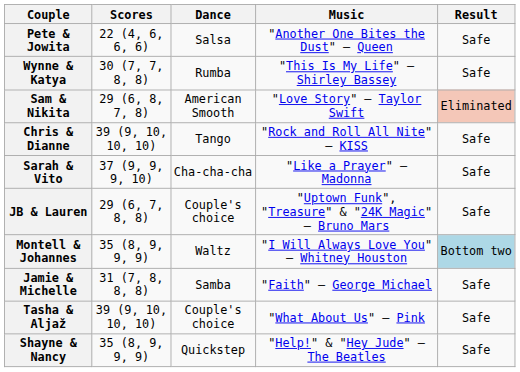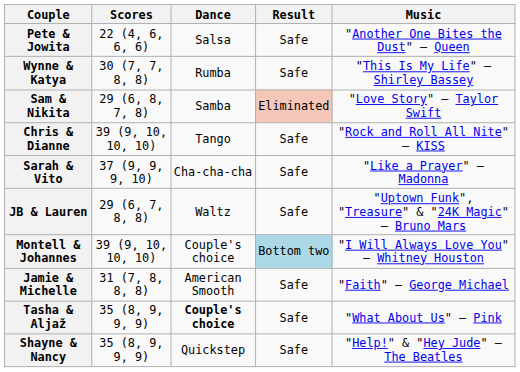 <table class="wikitable sortable" style="text-align:center; width: 90%">
 <tr>
 <th scope="col">Couple</th>
 <th scope="col">Scores</th>
 <th class="unsortable" scope="col">Dance</th>
+<th class="unsortable" scope="col">Result</th>
 <th class="unsortable" scope="col">Music</th>
-<th class="unsortable" scope="col">Result</th>
 </tr>
 <tr>
 <th scope="row">Pete & Jowita</th>
 <td>22 (4, 6, 6, 6)</td>
 <td>Salsa</td>
+<td>Safe</td>
 <td>"<a href='#'>Another One Bites the Dust</a>" — <a href='#'>Queen</a></td>
-<td>Safe</td>
 </tr>
 <tr>
 <th scope="row">Wynne & Katya</th>
 <td>30 (7, 7, 8, 8)</td>
 <td>Rumba</td>
+<td>Safe</td>
 <td>"<a href='#'>This Is My Life</a>" — <a href='#'>Shirley Bassey</a></td>
-<td>Safe</td>
 </tr>
 <tr>
 <th scope="row">Sam & Nikita</th>
 <td>29 (6, 8, 7, 8)</td>
-<td>American Smooth</td>
+<td>Samba</td>
+<td bgcolor="f4c7b8">Eliminated</td>
 <td>"<a href='#'>Love Story</a>" — <a href='#'>Taylor Swift</a></td>
-<td bgcolor="f4c7b8">Eliminated</td>
 </tr>
 <tr>
 <th scope="row">Chris & Dianne</th>
 <td>39 (9, 10, 10, 10)</td>
 <td>Tango</td>
+<td>Safe</td>
 <td>"<a href='#'>Rock and Roll All Nite</a>" — <a href='#'>KISS</a></td>
-<td>Safe</td>
 </tr>
 <tr>
 <th scope="row">Sarah & Vito</th>
 <td>37 (9, 9, 9, 10)</td>
 <td>Cha-cha-cha</td>
+<td>Safe</td>
 <td>"<a href='#'>Like a Prayer</a>" — <a href='#'>Madonna</a></td>
-<td>Safe</td>
 </tr>
 <tr>
 <th scope="row">JB & Lauren</th>
 <td>29 (6, 7, 8, 8)</td>
-<td>Couple's choice</td>
+<td>Waltz</td>
+<td>Safe</td>
 <td>"<a href='#'>Uptown Funk</a>", "<a href='#'>Treasure</a>" & "<a href='#'>24K Magic</a>" — <a href='#'>Bruno Mars</a></td>
-<td>Safe</td>
 </tr>
 <tr>
 <th scope="row">Montell & Johannes</th>
-<td>35 (8, 9, 9, 9)</td>
-<td>Waltz</td>
+<td>39 (9, 10, 10, 10)</td>
+<td>Couple's choice</td>
+<td bgcolor="lightblue">Bottom two</td>
 <td>"<a href='#'>I Will Always Love You</a>" — <a href='#'>Whitney Houston</a></td>
-<td bgcolor="lightblue">Bottom two</td>
 </tr>
 <tr>
 <th scope="row">Jamie & Michelle</th>
 <td>31 (7, 8, 8, 8)</td>
-<td>Samba</td>
+<td>American Smooth</td>
+<td>Safe</td>
 <td>"<a href='#'>Faith</a>" — <a href='#'>George Michael</a></td>
-<td>Safe</td>
 </tr>
 <tr>
 <th scope="row">Tasha & Aljaž</th>
-<td>39 (9, 10, 10, 10)</td>
-<td>Couple's choice</td>
+<td>35 (8, 9, 9, 9)</td>
+<td><strong>Couple's choice</strong></td>
+<td>Safe</td>
 <td>"<a href='#'>What About Us</a>" — <a href='#'>Pink</a></td>
-<td>Safe</td>
 </tr>
 <tr>
 <th scope="row">Shayne & Nancy</th>
 <td>35 (8, 9, 9, 9)</td>
 <td>Quickstep</td>
+<td>Safe</td>
 <td>"<a href='#'>Help!</a>" & "<a href='#'>Hey Jude</a>" — <a href='#'>The Beatles</a></td>
-<td>Safe</td>
 </tr>
 </table>
